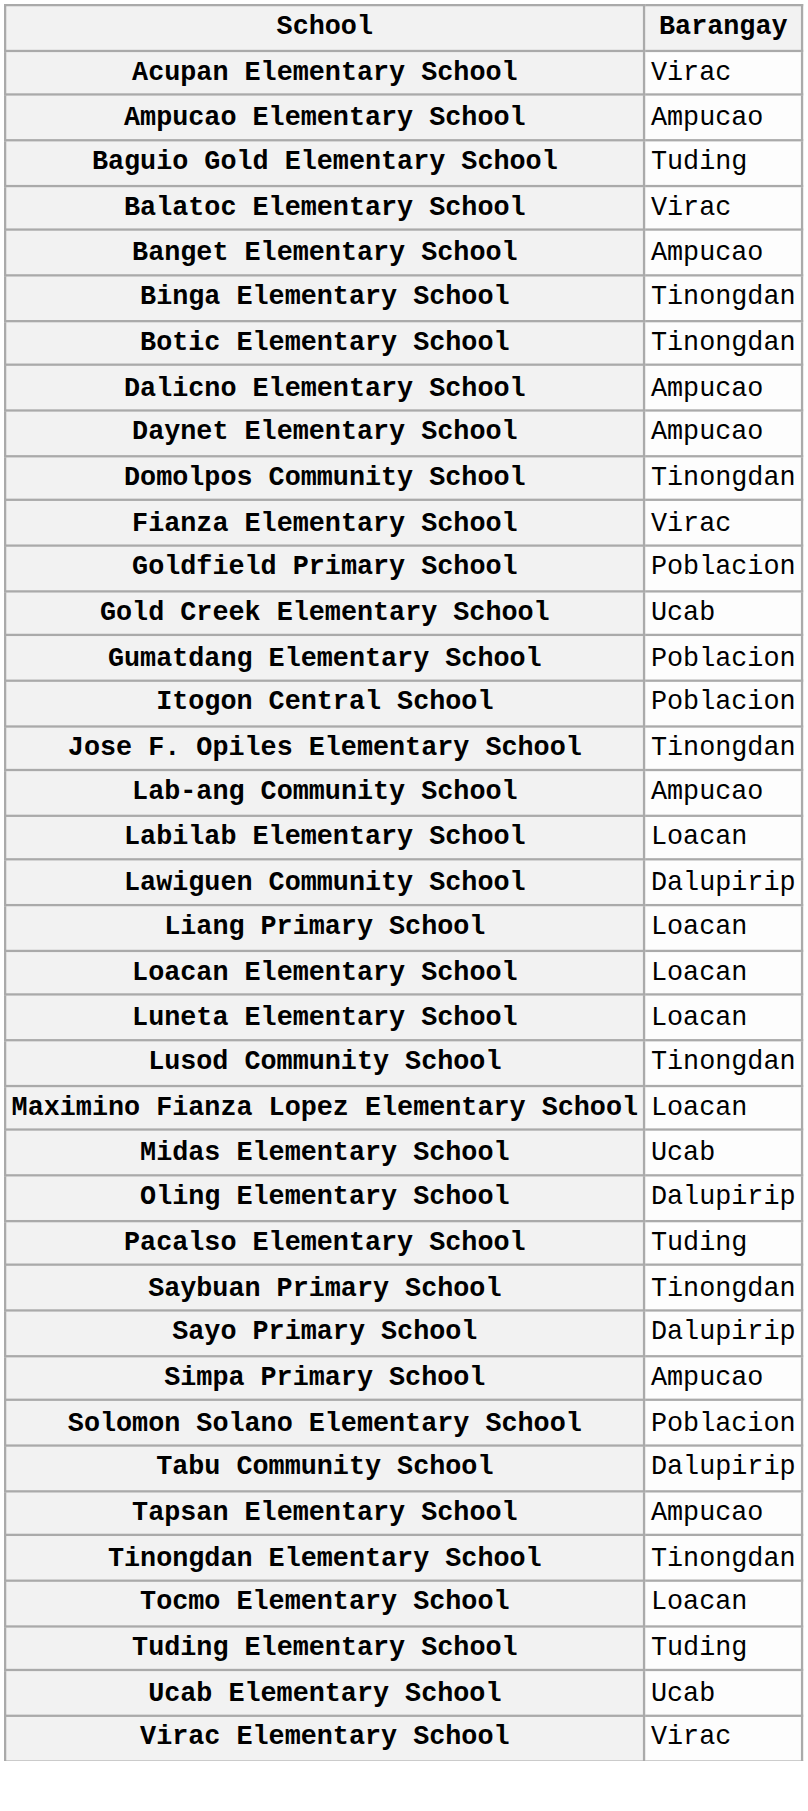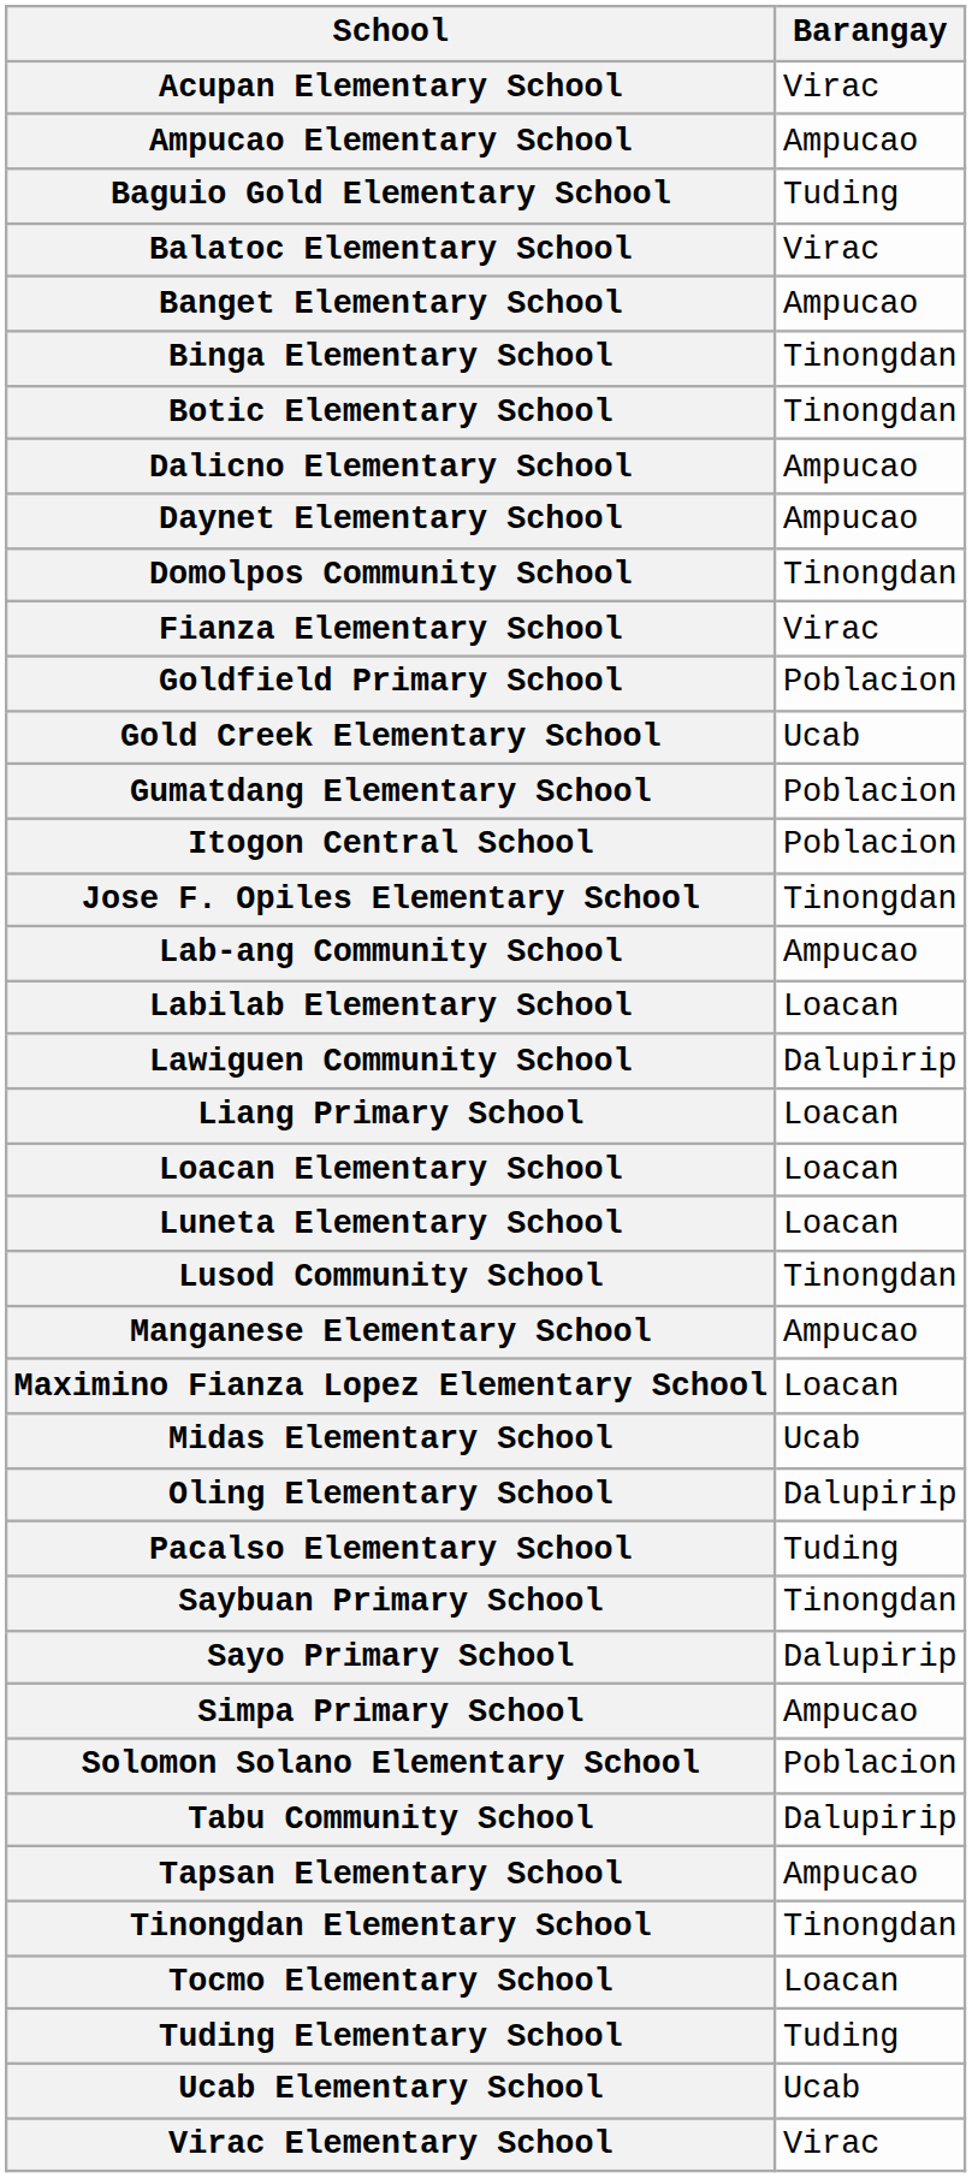 <table class="wikitable collapsible sortable collapsed plainrowheaders" style="font-size:90%;background-color:#FDFDFD;">
 <tr>
 <th scope="col">School</th>
 <th scope="col">Barangay</th>
 </tr>
 <tr>
 <th scope="row">Acupan Elementary School</th>
 <td>Virac</td>
 </tr>
 <tr>
 <th scope="row">Ampucao Elementary School</th>
 <td>Ampucao</td>
 </tr>
 <tr>
 <th scope="row">Baguio Gold Elementary School</th>
 <td>Tuding</td>
 </tr>
 <tr>
 <th scope="row">Balatoc Elementary School</th>
 <td>Virac</td>
 </tr>
 <tr>
 <th scope="row">Banget Elementary School</th>
 <td>Ampucao</td>
 </tr>
 <tr>
 <th scope="row">Binga Elementary School</th>
 <td>Tinongdan</td>
 </tr>
 <tr>
 <th scope="row">Botic Elementary School</th>
 <td>Tinongdan</td>
 </tr>
 <tr>
 <th scope="row">Dalicno Elementary School</th>
 <td>Ampucao</td>
 </tr>
 <tr>
 <th scope="row">Daynet Elementary School</th>
 <td>Ampucao</td>
 </tr>
 <tr>
 <th scope="row">Domolpos Community School</th>
 <td>Tinongdan</td>
 </tr>
 <tr>
 <th scope="row">Fianza Elementary School</th>
 <td>Virac</td>
 </tr>
 <tr>
 <th scope="row">Goldfield Primary School</th>
 <td>Poblacion</td>
 </tr>
 <tr>
 <th scope="row">Gold Creek Elementary School</th>
 <td>Ucab</td>
 </tr>
 <tr>
 <th scope="row">Gumatdang Elementary School</th>
 <td>Poblacion</td>
 </tr>
 <tr>
 <th scope="row">Itogon Central School</th>
 <td>Poblacion</td>
 </tr>
 <tr>
 <th scope="row">Jose F. Opiles Elementary School</th>
 <td>Tinongdan</td>
 </tr>
 <tr>
 <th scope="row">Lab-ang Community School</th>
 <td>Ampucao</td>
 </tr>
 <tr>
 <th scope="row">Labilab Elementary School</th>
 <td>Loacan</td>
 </tr>
 <tr>
 <th scope="row">Lawiguen Community School</th>
 <td>Dalupirip</td>
 </tr>
 <tr>
 <th scope="row">Liang Primary School</th>
 <td>Loacan</td>
 </tr>
 <tr>
 <th scope="row">Loacan Elementary School</th>
 <td>Loacan</td>
 </tr>
 <tr>
 <th scope="row">Luneta Elementary School</th>
 <td>Loacan</td>
 </tr>
 <tr>
 <th scope="row">Lusod Community School</th>
 <td>Tinongdan</td>
 </tr>
 <tr>
+<th scope="row">Manganese Elementary School</th>
+<td>Ampucao</td>
+</tr>
+<tr>
 <th scope="row">Maximino Fianza Lopez Elementary School</th>
 <td>Loacan</td>
 </tr>
 <tr>
 <th scope="row">Midas Elementary School</th>
 <td>Ucab</td>
 </tr>
 <tr>
 <th scope="row">Oling Elementary School</th>
 <td>Dalupirip</td>
 </tr>
 <tr>
 <th scope="row">Pacalso Elementary School</th>
 <td>Tuding</td>
 </tr>
 <tr>
 <th scope="row">Saybuan Primary School</th>
 <td>Tinongdan</td>
 </tr>
 <tr>
 <th scope="row">Sayo Primary School</th>
 <td>Dalupirip</td>
 </tr>
 <tr>
 <th scope="row">Simpa Primary School</th>
 <td>Ampucao</td>
 </tr>
 <tr>
 <th scope="row">Solomon Solano Elementary School</th>
 <td>Poblacion</td>
 </tr>
 <tr>
 <th scope="row">Tabu Community School</th>
 <td>Dalupirip</td>
 </tr>
 <tr>
 <th scope="row">Tapsan Elementary School</th>
 <td>Ampucao</td>
 </tr>
 <tr>
 <th scope="row">Tinongdan Elementary School</th>
 <td>Tinongdan</td>
 </tr>
 <tr>
 <th scope="row">Tocmo Elementary School</th>
 <td>Loacan</td>
 </tr>
 <tr>
 <th scope="row">Tuding Elementary School</th>
 <td>Tuding</td>
 </tr>
 <tr>
 <th scope="row">Ucab Elementary School</th>
 <td>Ucab</td>
 </tr>
 <tr>
 <th scope="row">Virac Elementary School</th>
 <td>Virac</td>
 </tr>
 </table>
